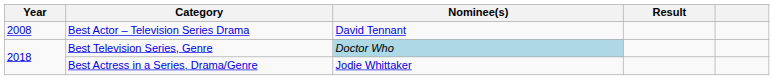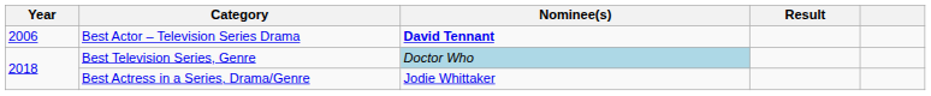 <table class="wikitable" style="width:70%">
 <tr>
 <th style="width:8%">Year</th>
 <th style="width:35%">Category</th>
 <th style="width:38%">Nominee(s)</th>
 <th style="width:12%">Result</th>
 <th style="width:7%"></th>
 </tr>
 <tr>
-<td><a href='#'>2008</a></td>
+<td><a href='#'>2006</a></td>
 <td><a href='#'>Best Actor – Television Series Drama</a></td>
-<td><a href='#'>David Tennant</a></td>
+<td><strong><a href='#'>David Tennant</a></strong></td>
 <td></td>
 <td></td>
 </tr>
 <tr>
 <td rowspan="2"><a href='#'>2018</a></td>
 <td><a href='#'>Best Television Series, Genre</a></td>
 <td style="background: lightblue;"><em>Doctor Who</em></td>
 <td></td>
 <td></td>
 </tr>
 <tr>
 <td><a href='#'>Best Actress in a Series, Drama/Genre</a></td>
 <td><a href='#'>Jodie Whittaker</a></td>
 <td></td>
 <td></td>
 </tr>
 </table>
